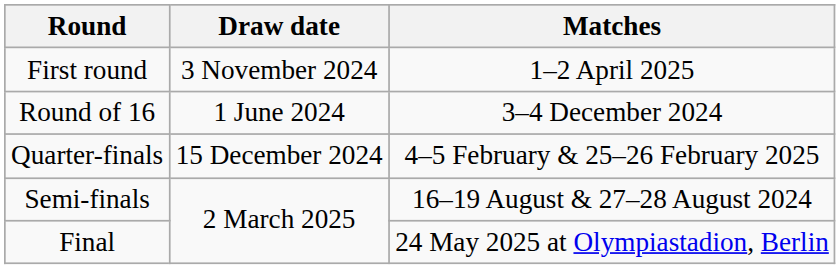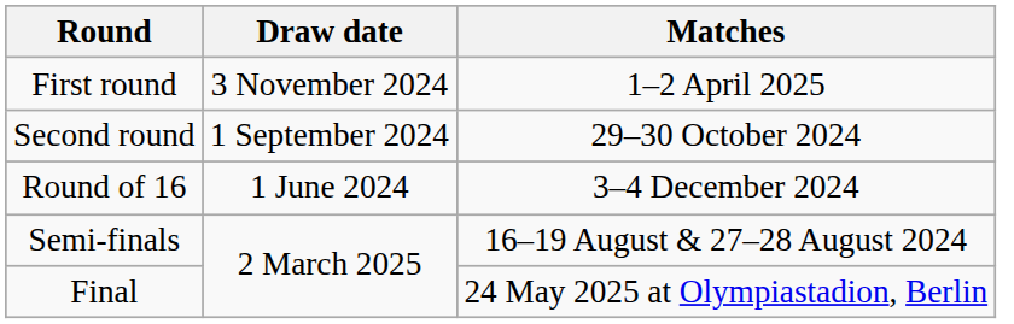 <table class="wikitable" style="text-align:center">
 <tr>
 <th>Round</th>
 <th>Draw date</th>
 <th>Matches</th>
 </tr>
 <tr>
 <td>First round</td>
 <td>3 November 2024</td>
 <td>1–2 April 2025</td>
 </tr>
 <tr>
+<td>Second round</td>
+<td>1 September 2024</td>
+<td>29–30 October 2024</td>
+</tr>
+<tr>
 <td>Round of 16</td>
 <td>1 June 2024</td>
 <td>3–4 December 2024</td>
-</tr>
-<tr>
-<td>Quarter-finals</td>
-<td>15 December 2024</td>
-<td>4–5 February & 25–26 February 2025</td>
 </tr>
 <tr>
 <td>Semi-finals</td>
 <td rowspan=2>2 March 2025</td>
 <td>16–19 August & 27–28 August 2024</td>
 </tr>
 <tr>
 <td>Final</td>
 <td>24 May 2025 at <a href='#'>Olympiastadion</a>, <a href='#'>Berlin</a></td>
 </tr>
 </table>
